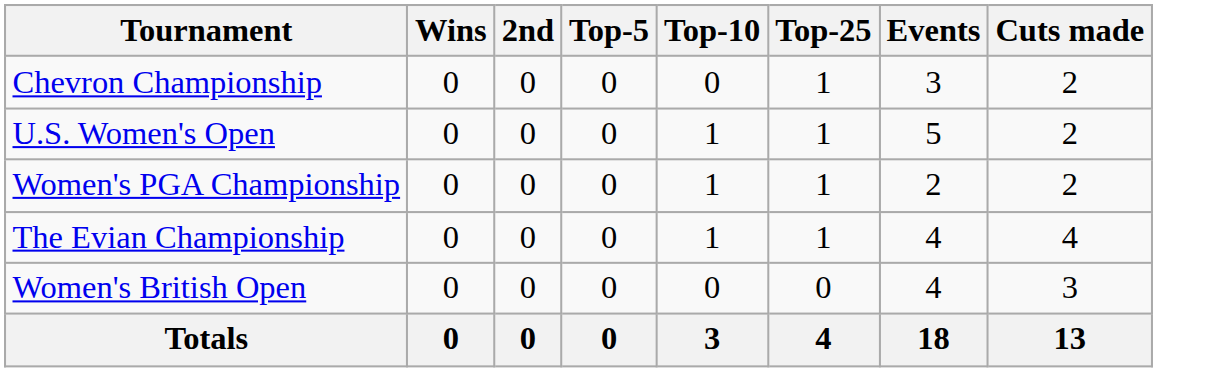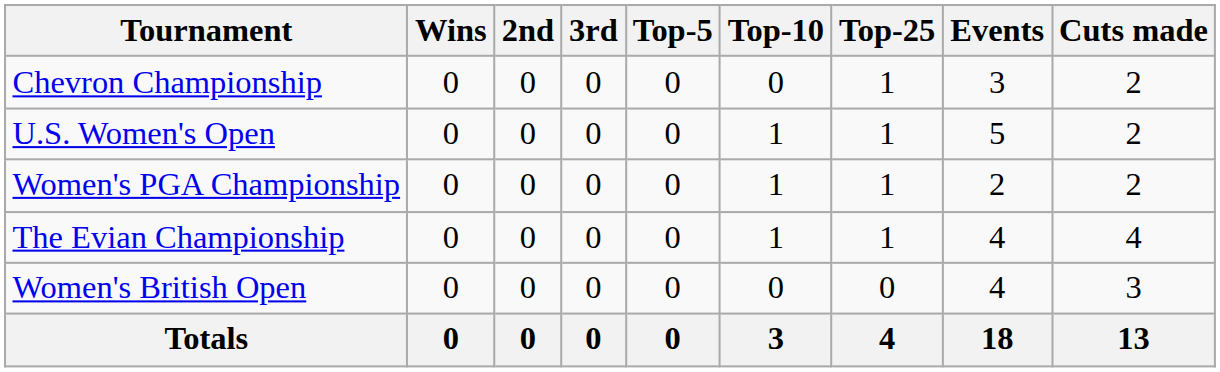 <table class=wikitable style=text-align:center>
 <tr>
 <th>Tournament</th>
 <th>Wins</th>
 <th>2nd</th>
+<th>3rd</th>
 <th>Top-5</th>
 <th>Top-10</th>
 <th>Top-25</th>
 <th>Events</th>
 <th>Cuts made</th>
 </tr>
 <tr>
 <td align=left><a href='#'>Chevron Championship</a></td>
+<td>0</td>
 <td>0</td>
 <td>0</td>
 <td>0</td>
 <td>0</td>
 <td>1</td>
 <td>3</td>
 <td>2</td>
 </tr>
 <tr>
 <td align=left><a href='#'>U.S. Women's Open</a></td>
 <td>0</td>
 <td>0</td>
 <td>0</td>
+<td>0</td>
 <td>1</td>
 <td>1</td>
 <td>5</td>
 <td>2</td>
 </tr>
 <tr>
 <td align=left><a href='#'>Women's PGA Championship</a></td>
 <td>0</td>
 <td>0</td>
 <td>0</td>
+<td>0</td>
 <td>1</td>
 <td>1</td>
 <td>2</td>
 <td>2</td>
 </tr>
 <tr>
 <td align=left><a href='#'>The Evian Championship</a></td>
+<td>0</td>
 <td>0</td>
 <td>0</td>
 <td>0</td>
 <td>1</td>
 <td>1</td>
 <td>4</td>
 <td>4</td>
 </tr>
 <tr>
 <td align=left><a href='#'>Women's British Open</a></td>
 <td>0</td>
 <td>0</td>
 <td>0</td>
 <td>0</td>
 <td>0</td>
+<td>0</td>
 <td>4</td>
 <td>3</td>
 </tr>
 <tr>
 <th>Totals</th>
+<th>0</th>
 <th>0</th>
 <th>0</th>
 <th>0</th>
 <th>3</th>
 <th>4</th>
 <th>18</th>
 <th>13</th>
 </tr>
 </table>
